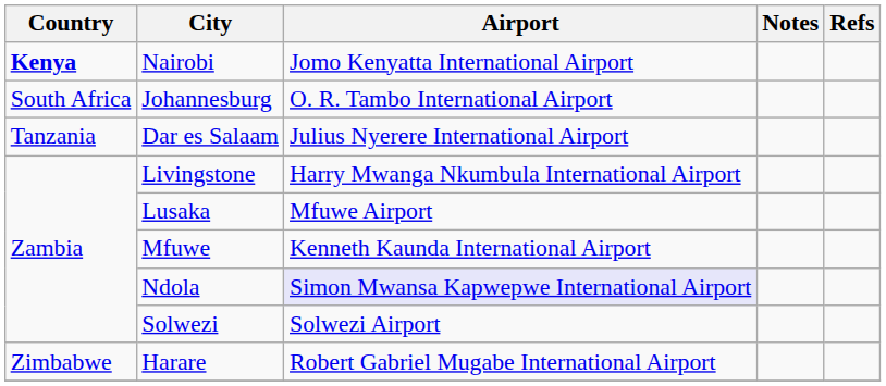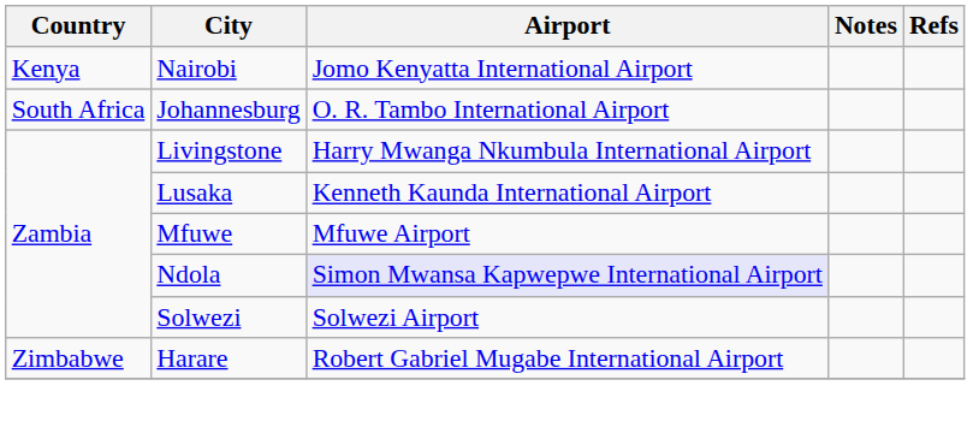 <table class="wikitable sortable">
 <tr>
 <th>Country</th>
 <th>City</th>
 <th>Airport</th>
 <th>Notes</th>
 <th>Refs</th>
 </tr>
 <tr>
-<td><strong><a href='#'>Kenya</a></strong></td>
+<td><a href='#'>Kenya</a></td>
 <td><a href='#'>Nairobi</a></td>
 <td><a href='#'>Jomo Kenyatta International Airport</a></td>
 <td></td>
 <td align=center></td>
 </tr>
 <tr>
 <td><a href='#'>South Africa</a></td>
 <td><a href='#'>Johannesburg</a></td>
 <td><a href='#'>O. R. Tambo International Airport</a></td>
 <td></td>
 <td align=center></td>
 </tr>
 <tr>
-<td><a href='#'>Tanzania</a></td>
-<td><a href='#'>Dar es Salaam</a></td>
-<td><a href='#'>Julius Nyerere International Airport</a></td>
-<td></td>
-<td align=center></td>
-</tr>
-<tr>
 <td rowspan="5"><a href='#'>Zambia</a></td>
 <td><a href='#'>Livingstone</a></td>
 <td><a href='#'>Harry Mwanga Nkumbula International Airport</a></td>
 <td></td>
 <td align=center></td>
 </tr>
 <tr>
 <td><a href='#'>Lusaka</a></td>
-<td><a href='#'>Mfuwe Airport</a></td>
+<td><a href='#'>Kenneth Kaunda International Airport</a></td>
 <td></td>
 <td align=center></td>
 </tr>
 <tr>
 <td><a href='#'>Mfuwe</a></td>
-<td><a href='#'>Kenneth Kaunda International Airport</a></td>
+<td><a href='#'>Mfuwe Airport</a></td>
 <td></td>
 <td></td>
 </tr>
 <tr>
 <td><a href='#'>Ndola</a></td>
 <td style="background: lavender;"><a href='#'>Simon Mwansa Kapwepwe International Airport</a></td>
 <td></td>
 <td align=center></td>
 </tr>
 <tr>
 <td><a href='#'>Solwezi</a></td>
 <td><a href='#'>Solwezi Airport</a></td>
 <td></td>
 <td align=center></td>
 </tr>
 <tr>
 <td><a href='#'>Zimbabwe</a></td>
 <td><a href='#'>Harare</a></td>
 <td><a href='#'>Robert Gabriel Mugabe International Airport</a></td>
 <td></td>
 <td></td>
 </tr>
 <tr>
 </tr>
 </table>
